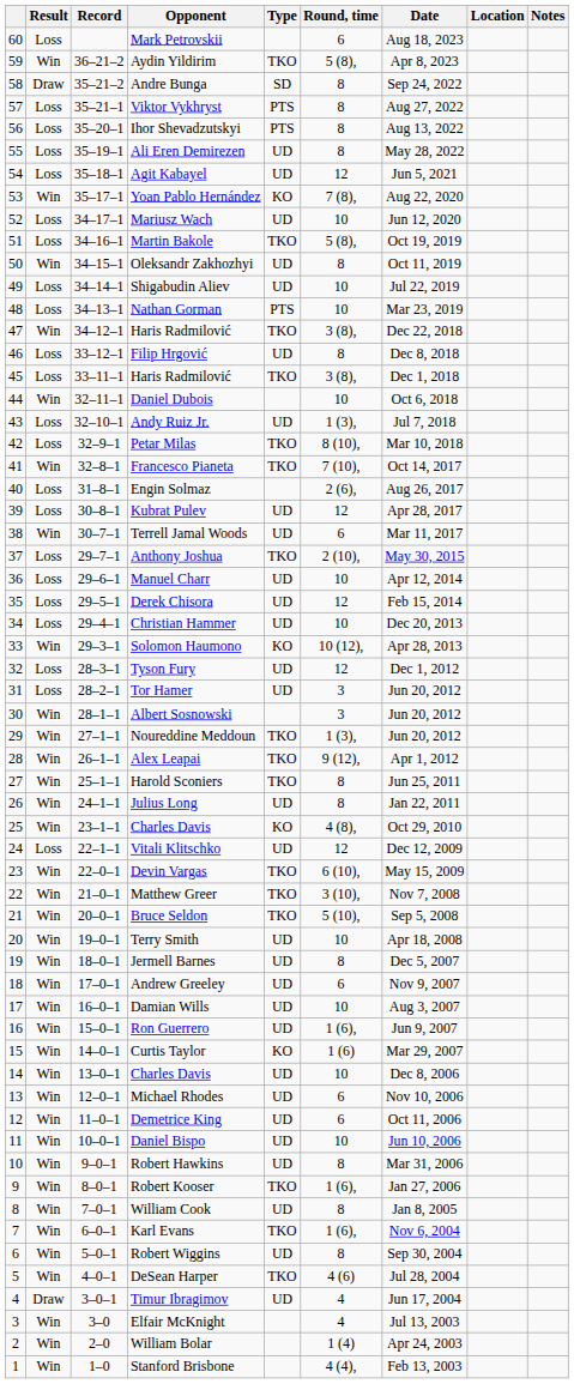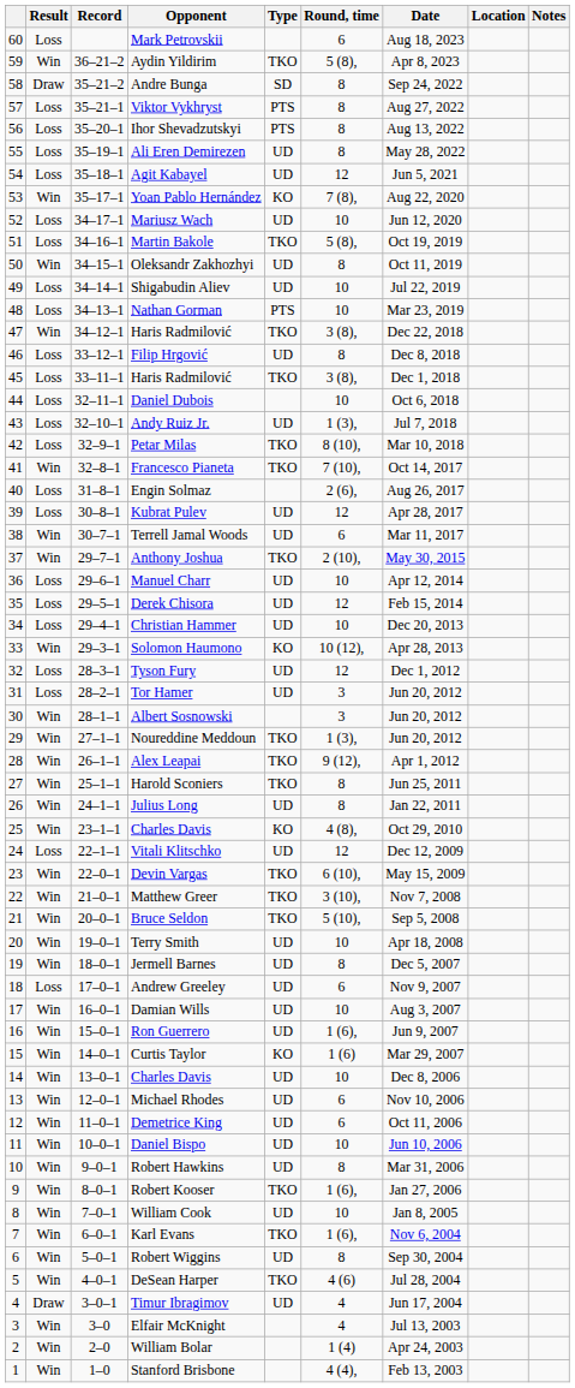 <table class="wikitable" style="text-align:center">
 <tr>
 <th></th>
 <th>Result</th>
 <th>Record</th>
 <th>Opponent</th>
 <th>Type</th>
 <th>Round, time</th>
 <th>Date</th>
 <th>Location</th>
 <th>Notes</th>
 </tr>
 <tr>
 <td>60</td>
 <td>Loss</td>
 <td></td>
 <td style="text-align:left;"><a href='#'>Mark Petrovskii</a></td>
 <td></td>
 <td>6</td>
 <td>Aug 18, 2023</td>
 <td style="text-align:left;"></td>
 <td></td>
 </tr>
 <tr>
 <td>59</td>
 <td>Win</td>
 <td>36–21–2</td>
 <td style="text-align:left;">Aydin Yildirim</td>
 <td>TKO</td>
 <td>5 (8), </td>
 <td>Apr 8, 2023</td>
 <td style="text-align:left;"></td>
 <td></td>
 </tr>
 <tr>
 <td>58</td>
 <td>Draw</td>
 <td>35–21–2</td>
 <td style="text-align:left;">Andre Bunga</td>
 <td>SD</td>
 <td>8</td>
 <td>Sep 24, 2022</td>
 <td style="text-align:left;"></td>
 <td></td>
 </tr>
 <tr>
 <td>57</td>
 <td>Loss</td>
 <td>35–21–1</td>
 <td style="text-align:left;"><a href='#'>Viktor Vykhryst</a></td>
 <td>PTS</td>
 <td>8</td>
 <td>Aug 27, 2022</td>
 <td style="text-align:left;"></td>
 <td></td>
 </tr>
 <tr>
 <td>56</td>
 <td>Loss</td>
 <td>35–20–1</td>
 <td style="text-align:left;">Ihor Shevadzutskyi</td>
 <td>PTS</td>
 <td>8</td>
 <td>Aug 13, 2022</td>
 <td style="text-align:left;"></td>
 <td></td>
 </tr>
 <tr>
 <td>55</td>
 <td>Loss</td>
 <td>35–19–1</td>
 <td style="text-align:left;"><a href='#'>Ali Eren Demirezen</a></td>
 <td>UD</td>
 <td>8</td>
 <td>May 28, 2022</td>
 <td style="text-align:left;"></td>
 <td></td>
 </tr>
 <tr>
 <td>54</td>
 <td>Loss</td>
 <td>35–18–1</td>
 <td style="text-align:left;"><a href='#'>Agit Kabayel</a></td>
 <td>UD</td>
 <td>12</td>
 <td>Jun 5, 2021</td>
 <td style="text-align:left;"></td>
 <td style="text-align:left;"></td>
 </tr>
 <tr>
 <td>53</td>
 <td>Win</td>
 <td>35–17–1</td>
 <td style="text-align:left;"><a href='#'>Yoan Pablo Hernández</a></td>
 <td>KO</td>
 <td>7 (8), </td>
 <td>Aug 22, 2020</td>
 <td style="text-align:left;"></td>
 <td></td>
 </tr>
 <tr>
 <td>52</td>
 <td>Loss</td>
 <td>34–17–1</td>
 <td style="text-align:left;"><a href='#'>Mariusz Wach</a></td>
 <td>UD</td>
 <td>10</td>
 <td>Jun 12, 2020</td>
 <td style="text-align:left;"></td>
 <td style="text-align:left;"></td>
 </tr>
 <tr>
 <td>51</td>
 <td>Loss</td>
 <td>34–16–1</td>
 <td style="text-align:left;"><a href='#'>Martin Bakole</a></td>
 <td>TKO</td>
 <td>5 (8), </td>
 <td>Oct 19, 2019</td>
 <td style="text-align:left;"></td>
 <td></td>
 </tr>
 <tr>
 <td>50</td>
 <td>Win</td>
 <td>34–15–1</td>
 <td style="text-align:left;">Oleksandr Zakhozhyi</td>
 <td>UD</td>
 <td>8</td>
 <td>Oct 11, 2019</td>
 <td style="text-align:left;"></td>
 <td></td>
 </tr>
 <tr>
 <td>49</td>
 <td>Loss</td>
 <td>34–14–1</td>
 <td style="text-align:left;">Shigabudin Aliev</td>
 <td>UD</td>
 <td>10</td>
 <td>Jul 22, 2019</td>
 <td style="text-align:left;"></td>
 <td></td>
 </tr>
 <tr>
 <td>48</td>
 <td>Loss</td>
 <td>34–13–1</td>
 <td style="text-align:left;"><a href='#'>Nathan Gorman</a></td>
 <td>PTS</td>
 <td>10</td>
 <td>Mar 23, 2019</td>
 <td style="text-align:left;"></td>
 <td></td>
 </tr>
 <tr>
 <td>47</td>
 <td>Win</td>
 <td>34–12–1</td>
 <td style="text-align:left;">Haris Radmilović</td>
 <td>TKO</td>
 <td>3 (8), </td>
 <td>Dec 22, 2018</td>
 <td style="text-align:left;"></td>
 <td></td>
 </tr>
 <tr>
 <td>46</td>
 <td>Loss</td>
 <td>33–12–1</td>
 <td style="text-align:left;"><a href='#'>Filip Hrgović</a></td>
 <td>UD</td>
 <td>8</td>
 <td>Dec 8, 2018</td>
 <td style="text-align:left;"></td>
 <td></td>
 </tr>
 <tr>
 <td>45</td>
 <td>Loss</td>
 <td>33–11–1</td>
 <td style="text-align:left;">Haris Radmilović</td>
 <td>TKO</td>
 <td>3 (8), </td>
 <td>Dec 1, 2018</td>
 <td style="text-align:left;"></td>
 <td></td>
 </tr>
 <tr>
 <td>44</td>
-<td>Win</td>
+<td>Loss</td>
 <td>32–11–1</td>
 <td style="text-align:left;"><a href='#'>Daniel Dubois</a></td>
 <td></td>
 <td>10</td>
 <td>Oct 6, 2018</td>
 <td style="text-align:left;"></td>
 <td></td>
 </tr>
 <tr>
 <td>43</td>
 <td>Loss</td>
 <td>32–10–1</td>
 <td style="text-align:left;"><a href='#'>Andy Ruiz Jr.</a></td>
 <td>UD</td>
 <td>1 (3), </td>
 <td>Jul 7, 2018</td>
 <td style="text-align:left;"></td>
 <td></td>
 </tr>
 <tr>
 <td>42</td>
 <td>Loss</td>
 <td>32–9–1</td>
 <td style="text-align:left;"><a href='#'>Petar Milas</a></td>
 <td>TKO</td>
 <td>8 (10), </td>
 <td>Mar 10, 2018</td>
 <td style="text-align:left;"></td>
 <td style="text-align:left;"></td>
 </tr>
 <tr>
 <td>41</td>
 <td>Win</td>
 <td>32–8–1</td>
 <td style="text-align:left;"><a href='#'>Francesco Pianeta</a></td>
 <td>TKO</td>
 <td>7 (10), </td>
 <td>Oct 14, 2017</td>
 <td style="text-align:left;"></td>
 <td style="text-align:left;"></td>
 </tr>
 <tr>
 <td>40</td>
 <td>Loss</td>
 <td>31–8–1</td>
 <td style="text-align:left;">Engin Solmaz</td>
 <td></td>
 <td>2 (6), </td>
 <td>Aug 26, 2017</td>
 <td style="text-align:left;"></td>
 <td></td>
 </tr>
 <tr>
 <td>39</td>
 <td>Loss</td>
 <td>30–8–1</td>
 <td style="text-align:left;"><a href='#'>Kubrat Pulev</a></td>
 <td>UD</td>
 <td>12</td>
 <td>Apr 28, 2017</td>
 <td style="text-align:left;"></td>
 <td style="text-align:left;"></td>
 </tr>
 <tr>
 <td>38</td>
 <td>Win</td>
 <td>30–7–1</td>
 <td style="text-align:left;">Terrell Jamal Woods</td>
 <td>UD</td>
 <td>6</td>
 <td>Mar 11, 2017</td>
 <td style="text-align:left;"></td>
 <td></td>
 </tr>
 <tr>
 <td>37</td>
-<td>Loss</td>
+<td>Win</td>
 <td>29–7–1</td>
 <td style="text-align:left;"><a href='#'>Anthony Joshua</a></td>
 <td>TKO</td>
 <td>2 (10), </td>
 <td><a href='#'>May 30, 2015</a></td>
 <td style="text-align:left;"></td>
 <td style="text-align:left;"></td>
 </tr>
 <tr>
 <td>36</td>
 <td>Loss</td>
 <td>29–6–1</td>
 <td style="text-align:left;"><a href='#'>Manuel Charr</a></td>
 <td>UD</td>
 <td>10</td>
 <td>Apr 12, 2014</td>
 <td style="text-align:left;"></td>
 <td></td>
 </tr>
 <tr>
 <td>35</td>
 <td>Loss</td>
 <td>29–5–1</td>
 <td style="text-align:left;"><a href='#'>Derek Chisora</a></td>
 <td>UD</td>
 <td>12</td>
 <td>Feb 15, 2014</td>
 <td style="text-align:left;"></td>
 <td style="text-align:left;"></td>
 </tr>
 <tr>
 <td>34</td>
 <td>Loss</td>
 <td>29–4–1</td>
 <td style="text-align:left;"><a href='#'>Christian Hammer</a></td>
 <td>UD</td>
 <td>10</td>
 <td>Dec 20, 2013</td>
 <td style="text-align:left;"></td>
 <td></td>
 </tr>
 <tr>
 <td>33</td>
 <td>Win</td>
 <td>29–3–1</td>
 <td style="text-align:left;"><a href='#'>Solomon Haumono</a></td>
 <td>KO</td>
 <td>10 (12), </td>
 <td>Apr 28, 2013</td>
 <td style="text-align:left;"></td>
 <td></td>
 </tr>
 <tr>
 <td>32</td>
 <td>Loss</td>
 <td>28–3–1</td>
 <td style="text-align:left;"><a href='#'>Tyson Fury</a></td>
 <td>UD</td>
 <td>12</td>
 <td>Dec 1, 2012</td>
 <td style="text-align:left;"></td>
 <td></td>
 </tr>
 <tr>
 <td>31</td>
 <td>Loss</td>
 <td>28–2–1</td>
 <td style="text-align:left;"><a href='#'>Tor Hamer</a></td>
 <td>UD</td>
 <td>3</td>
 <td>Jun 20, 2012</td>
 <td style="text-align:left;"></td>
 <td style="text-align:left;"></td>
 </tr>
 <tr>
 <td>30</td>
 <td>Win</td>
 <td>28–1–1</td>
 <td style="text-align:left;"><a href='#'>Albert Sosnowski</a></td>
 <td></td>
 <td>3</td>
 <td>Jun 20, 2012</td>
 <td style="text-align:left;"></td>
 <td style="text-align:left;"></td>
 </tr>
 <tr>
 <td>29</td>
 <td>Win</td>
 <td>27–1–1</td>
 <td style="text-align:left;">Noureddine Meddoun</td>
 <td>TKO</td>
 <td>1 (3), </td>
 <td>Jun 20, 2012</td>
 <td style="text-align:left;"></td>
 <td style="text-align:left;"></td>
 </tr>
 <tr>
 <td>28</td>
 <td>Win</td>
 <td>26–1–1</td>
 <td style="text-align:left;"><a href='#'>Alex Leapai</a></td>
 <td>TKO</td>
 <td>9 (12), </td>
 <td>Apr 1, 2012</td>
 <td style="text-align:left;"></td>
 <td style="text-align:left;"></td>
 </tr>
 <tr>
 <td>27</td>
 <td>Win</td>
 <td>25–1–1</td>
 <td style="text-align:left;">Harold Sconiers</td>
 <td>TKO</td>
 <td>8</td>
 <td>Jun 25, 2011</td>
 <td style="text-align:left;"></td>
 <td></td>
 </tr>
 <tr>
 <td>26</td>
 <td>Win</td>
 <td>24–1–1</td>
 <td style="text-align:left;"><a href='#'>Julius Long</a></td>
 <td>UD</td>
 <td>8</td>
 <td>Jan 22, 2011</td>
 <td style="text-align:left;"></td>
 <td></td>
 </tr>
 <tr>
 <td>25</td>
 <td>Win</td>
 <td>23–1–1</td>
 <td style="text-align:left;"><a href='#'>Charles Davis</a></td>
 <td>KO</td>
 <td>4 (8), </td>
 <td>Oct 29, 2010</td>
 <td style="text-align:left;"></td>
 <td></td>
 </tr>
 <tr>
 <td>24</td>
 <td>Loss</td>
 <td>22–1–1</td>
 <td style="text-align:left;"><a href='#'>Vitali Klitschko</a></td>
 <td>UD</td>
 <td>12</td>
 <td>Dec 12, 2009</td>
 <td style="text-align:left;"></td>
 <td style="text-align:left;"></td>
 </tr>
 <tr>
 <td>23</td>
 <td>Win</td>
 <td>22–0–1</td>
 <td style="text-align:left;"><a href='#'>Devin Vargas</a></td>
 <td>TKO</td>
 <td>6 (10), </td>
 <td>May 15, 2009</td>
 <td style="text-align:left;"></td>
 <td></td>
 </tr>
 <tr>
 <td>22</td>
 <td>Win</td>
 <td>21–0–1</td>
 <td style="text-align:left;">Matthew Greer</td>
 <td>TKO</td>
 <td>3 (10), </td>
 <td>Nov 7, 2008</td>
 <td style="text-align:left;"></td>
 <td></td>
 </tr>
 <tr>
 <td>21</td>
 <td>Win</td>
 <td>20–0–1</td>
 <td style="text-align:left;"><a href='#'>Bruce Seldon</a></td>
 <td>TKO</td>
 <td>5 (10), </td>
 <td>Sep 5, 2008</td>
 <td style="text-align:left;"></td>
 <td></td>
 </tr>
 <tr>
 <td>20</td>
 <td>Win</td>
 <td>19–0–1</td>
 <td style="text-align:left;">Terry Smith</td>
 <td>UD</td>
 <td>10</td>
 <td>Apr 18, 2008</td>
 <td style="text-align:left;"></td>
 <td></td>
 </tr>
 <tr>
 <td>19</td>
 <td>Win</td>
 <td>18–0–1</td>
 <td style="text-align:left;">Jermell Barnes</td>
 <td>UD</td>
 <td>8</td>
 <td>Dec 5, 2007</td>
 <td style="text-align:left;"></td>
 <td></td>
 </tr>
 <tr>
 <td>18</td>
-<td>Win</td>
+<td>Loss</td>
 <td>17–0–1</td>
 <td style="text-align:left;">Andrew Greeley</td>
 <td>UD</td>
 <td>6</td>
 <td>Nov 9, 2007</td>
 <td style="text-align:left;"></td>
 <td></td>
 </tr>
 <tr>
 <td>17</td>
 <td>Win</td>
 <td>16–0–1</td>
 <td style="text-align:left;">Damian Wills</td>
 <td>UD</td>
 <td>10</td>
 <td>Aug 3, 2007</td>
 <td style="text-align:left;"></td>
 <td></td>
 </tr>
 <tr>
 <td>16</td>
 <td>Win</td>
 <td>15–0–1</td>
 <td style="text-align:left;"><a href='#'>Ron Guerrero</a></td>
 <td>UD</td>
 <td>1 (6), </td>
 <td>Jun 9, 2007</td>
 <td style="text-align:left;"></td>
 <td></td>
 </tr>
 <tr>
 <td>15</td>
 <td>Win</td>
 <td>14–0–1</td>
 <td style="text-align:left;">Curtis Taylor</td>
 <td>KO</td>
 <td>1 (6)</td>
 <td>Mar 29, 2007</td>
 <td style="text-align:left;"></td>
 <td></td>
 </tr>
 <tr>
 <td>14</td>
 <td>Win</td>
 <td>13–0–1</td>
 <td style="text-align:left;"><a href='#'>Charles Davis</a></td>
 <td>UD</td>
 <td>10</td>
 <td>Dec 8, 2006</td>
 <td style="text-align:left;"></td>
 <td></td>
 </tr>
 <tr>
 <td>13</td>
 <td>Win</td>
 <td>12–0–1</td>
 <td style="text-align:left;">Michael Rhodes</td>
 <td>UD</td>
 <td>6</td>
 <td>Nov 10, 2006</td>
 <td style="text-align:left;"></td>
 <td></td>
 </tr>
 <tr>
 <td>12</td>
 <td>Win</td>
 <td>11–0–1</td>
 <td style="text-align:left;"><a href='#'>Demetrice King</a></td>
 <td>UD</td>
 <td>6</td>
 <td>Oct 11, 2006</td>
 <td style="text-align:left;"></td>
 <td></td>
 </tr>
 <tr>
 <td>11</td>
 <td>Win</td>
 <td>10–0–1</td>
 <td style="text-align:left;"><a href='#'>Daniel Bispo</a></td>
 <td>UD</td>
 <td>10</td>
 <td><a href='#'>Jun 10, 2006</a></td>
 <td style="text-align:left;"></td>
 <td></td>
 </tr>
 <tr>
 <td>10</td>
 <td>Win</td>
 <td>9–0–1</td>
 <td style="text-align:left;">Robert Hawkins</td>
 <td>UD</td>
 <td>8</td>
 <td>Mar 31, 2006</td>
 <td style="text-align:left;"></td>
 <td></td>
 </tr>
 <tr>
 <td>9</td>
 <td>Win</td>
 <td>8–0–1</td>
 <td style="text-align:left;">Robert Kooser</td>
 <td>TKO</td>
 <td>1 (6), </td>
 <td>Jan 27, 2006</td>
 <td style="text-align:left;"></td>
 <td></td>
 </tr>
 <tr>
 <td>8</td>
 <td>Win</td>
 <td>7–0–1</td>
 <td style="text-align:left;">William Cook</td>
 <td>UD</td>
-<td>8</td>
+<td>10</td>
 <td>Jan 8, 2005</td>
 <td style="text-align:left;"></td>
 <td></td>
 </tr>
 <tr>
 <td>7</td>
 <td>Win</td>
 <td>6–0–1</td>
 <td style="text-align:left;">Karl Evans</td>
 <td>TKO</td>
 <td>1 (6), </td>
 <td><a href='#'>Nov 6, 2004</a></td>
 <td style="text-align:left;"></td>
 <td></td>
 </tr>
 <tr>
 <td>6</td>
 <td>Win</td>
 <td>5–0–1</td>
 <td style="text-align:left;">Robert Wiggins</td>
 <td>UD</td>
 <td>8</td>
 <td>Sep 30, 2004</td>
 <td style="text-align:left;"></td>
 <td></td>
 </tr>
 <tr>
 <td>5</td>
 <td>Win</td>
 <td>4–0–1</td>
 <td style="text-align:left;">DeSean Harper</td>
 <td>TKO</td>
 <td>4 (6)</td>
 <td>Jul 28, 2004</td>
 <td style="text-align:left;"></td>
 <td></td>
 </tr>
 <tr>
 <td>4</td>
 <td>Draw</td>
 <td>3–0–1</td>
 <td style="text-align:left;"><a href='#'>Timur Ibragimov</a></td>
 <td>UD</td>
 <td>4</td>
 <td>Jun 17, 2004</td>
 <td style="text-align:left;"></td>
 <td></td>
 </tr>
 <tr>
 <td>3</td>
 <td>Win</td>
 <td>3–0</td>
 <td style="text-align:left;">Elfair McKnight</td>
 <td></td>
 <td>4</td>
 <td>Jul 13, 2003</td>
 <td style="text-align:left;"></td>
 <td></td>
 </tr>
 <tr>
 <td>2</td>
 <td>Win</td>
 <td>2–0</td>
 <td style="text-align:left;">William Bolar</td>
 <td></td>
 <td>1 (4)</td>
 <td>Apr 24, 2003</td>
 <td style="text-align:left;"></td>
 <td></td>
 </tr>
 <tr>
 <td>1</td>
 <td>Win</td>
 <td>1–0</td>
 <td style="text-align:left;">Stanford Brisbone</td>
 <td></td>
 <td>4 (4), </td>
 <td>Feb 13, 2003</td>
 <td style="text-align:left;"></td>
 <td></td>
 </tr>
 </table>
